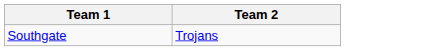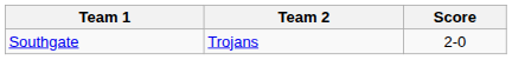 <table class="wikitable" style="font-size: 100%">
 <tr>
 <th width=200>Team 1</th>
 <th width=200>Team 2</th>
+<th width=100>Score</th>
 </tr>
 <tr>
 <td><a href='#'>Southgate</a></td>
 <td><a href='#'>Trojans</a></td>
+<td align=center>2-0</td>
 </tr>
 </table>
